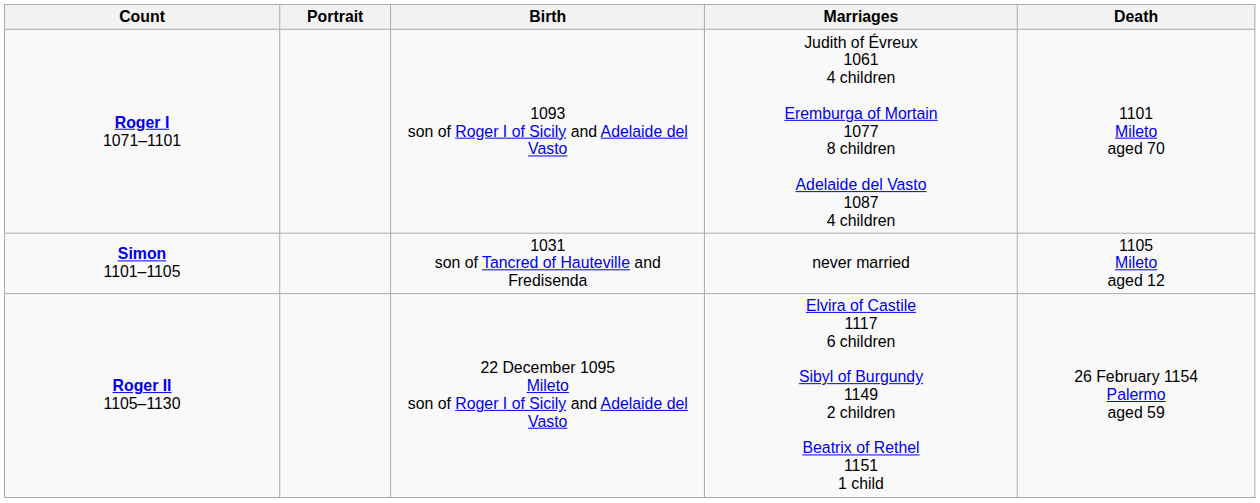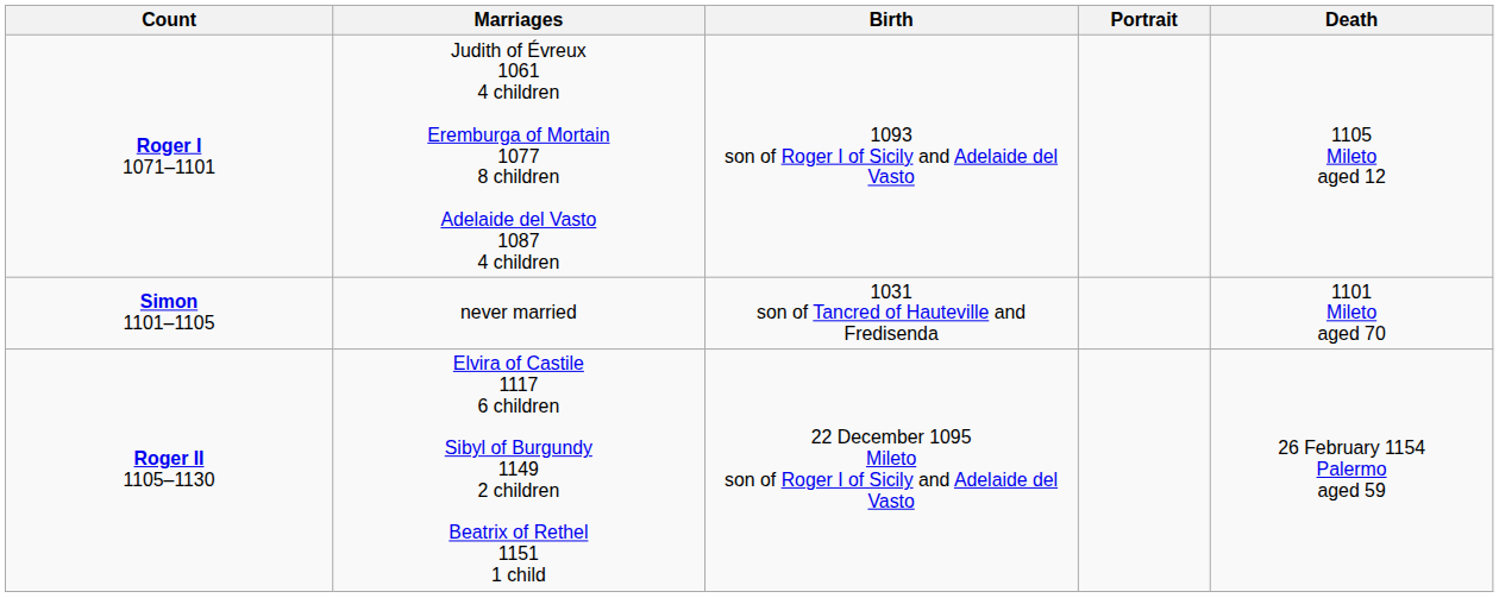 <table style="text-align:center; width:100%" class="wikitable">
 <tr>
 <th width=22%>Count</th>
+<th width=25%>Marriages</th>
+<th>Birth</th>
 <th width=105px>Portrait</th>
-<th>Birth</th>
-<th width=25%>Marriages</th>
 <th width=19%>Death</th>
 </tr>
 <tr>
 <td><strong><a href='#'>Roger I</a> </strong><br>1071–1101</td>
+<td>Judith of Évreux<br>1061<br>4 children<br><br><a href='#'>Eremburga of Mortain</a><br>1077<br>8 children<br><br><a href='#'>Adelaide del Vasto</a><br>1087<br>4 children</td>
+<td>1093<br>son of <a href='#'>Roger I of Sicily</a> and <a href='#'>Adelaide del Vasto</a></td>
 <td></td>
-<td>1093<br>son of <a href='#'>Roger I of Sicily</a> and <a href='#'>Adelaide del Vasto</a></td>
-<td>Judith of Évreux<br>1061<br>4 children<br><br><a href='#'>Eremburga of Mortain</a><br>1077<br>8 children<br><br><a href='#'>Adelaide del Vasto</a><br>1087<br>4 children</td>
+<td>1105<br><a href='#'>Mileto</a><br>aged 12</td>
+</tr>
+<tr>
+<td><strong><a href='#'>Simon</a></strong><br>1101–1105</td>
+<td>never married</td>
+<td>1031<br>son of <a href='#'>Tancred of Hauteville</a> and Fredisenda</td>
+<td></td>
 <td>1101<br><a href='#'>Mileto</a><br>aged 70</td>
 </tr>
 <tr>
-<td><strong><a href='#'>Simon</a></strong><br>1101–1105</td>
+<td><strong><a href='#'>Roger II</a></strong><br>1105–1130</td>
+<td><a href='#'>Elvira of Castile</a><br>1117<br>6 children<br><br><a href='#'>Sibyl of Burgundy</a><br>1149<br>2 children<br><br><a href='#'>Beatrix of Rethel</a><br>1151<br>1 child</td>
+<td>22 December 1095<br><a href='#'>Mileto</a><br>son of <a href='#'>Roger I of Sicily</a> and <a href='#'>Adelaide del Vasto</a></td>
 <td></td>
-<td>1031<br>son of <a href='#'>Tancred of Hauteville</a> and Fredisenda</td>
-<td>never married</td>
-<td>1105<br><a href='#'>Mileto</a><br>aged 12</td>
-</tr>
-<tr>
-<td><strong><a href='#'>Roger II</a></strong><br>1105–1130</td>
-<td></td>
-<td>22 December 1095<br><a href='#'>Mileto</a><br>son of <a href='#'>Roger I of Sicily</a> and <a href='#'>Adelaide del Vasto</a></td>
-<td><a href='#'>Elvira of Castile</a><br>1117<br>6 children<br><br><a href='#'>Sibyl of Burgundy</a><br>1149<br>2 children<br><br><a href='#'>Beatrix of Rethel</a><br>1151<br>1 child</td>
 <td>26 February 1154<br><a href='#'>Palermo</a><br>aged 59</td>
 </tr>
 </table>
